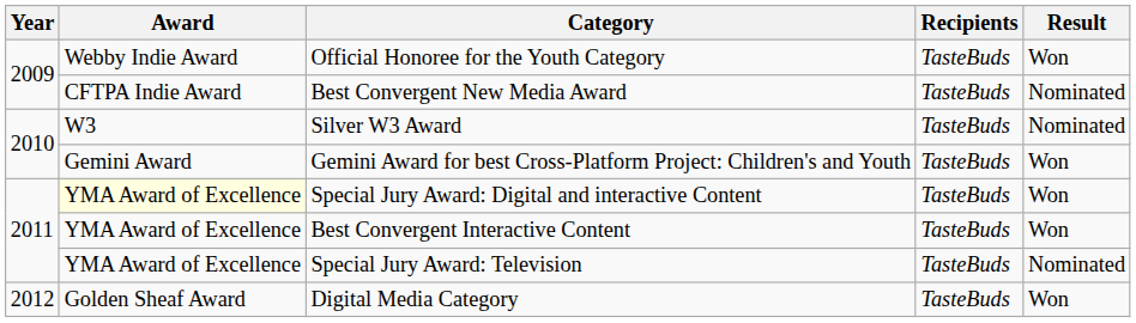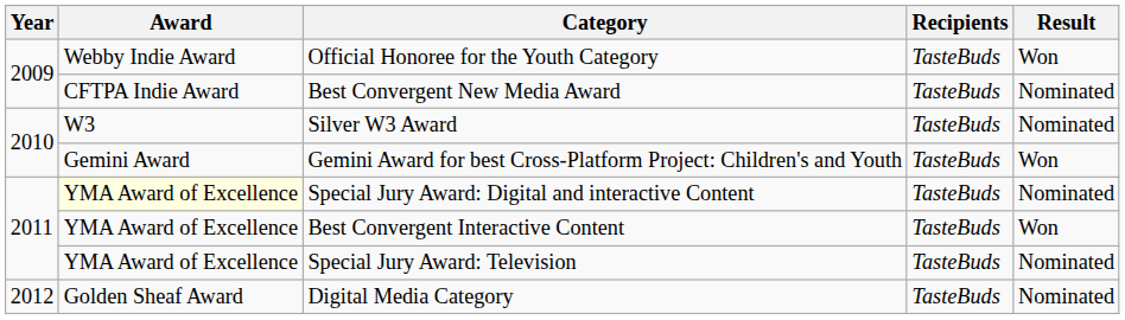 <table class="wikitable">
 <tr>
 <th>Year</th>
 <th>Award</th>
 <th>Category</th>
 <th>Recipients</th>
 <th>Result</th>
 </tr>
 <tr>
 <td rowspan="2">2009</td>
 <td>Webby Indie Award</td>
 <td>Official Honoree for the Youth Category</td>
 <td><em>TasteBuds</em></td>
 <td>Won</td>
 </tr>
 <tr>
 <td>CFTPA Indie Award</td>
 <td>Best Convergent New Media Award</td>
 <td><em>TasteBuds</em></td>
 <td>Nominated</td>
 </tr>
 <tr>
 <td rowspan="2">2010</td>
 <td>W3</td>
 <td>Silver W3 Award</td>
 <td><em>TasteBuds</em></td>
 <td>Nominated</td>
 </tr>
 <tr>
 <td>Gemini Award</td>
 <td>Gemini Award for best Cross-Platform Project: Children's and Youth</td>
 <td><em>TasteBuds</em></td>
 <td>Won</td>
 </tr>
 <tr>
 <td rowspan="3">2011</td>
 <td style="background: lightyellow;">YMA Award of Excellence</td>
 <td>Special Jury Award: Digital and interactive Content</td>
 <td><em>TasteBuds</em></td>
-<td>Won</td>
+<td>Nominated</td>
 </tr>
 <tr>
 <td>YMA Award of Excellence</td>
 <td>Best Convergent Interactive Content</td>
 <td><em>TasteBuds</em></td>
 <td>Won</td>
 </tr>
 <tr>
 <td>YMA Award of Excellence</td>
 <td>Special Jury Award: Television</td>
 <td><em>TasteBuds</em></td>
 <td>Nominated</td>
 </tr>
 <tr>
 <td>2012</td>
 <td>Golden Sheaf Award</td>
 <td>Digital Media Category</td>
 <td><em>TasteBuds</em></td>
-<td>Won</td>
+<td>Nominated</td>
 </tr>
 </table>
